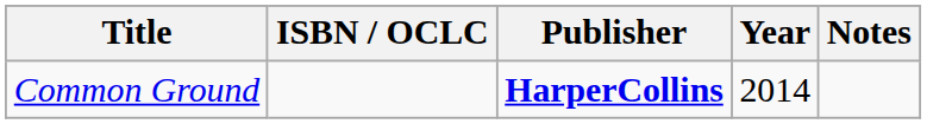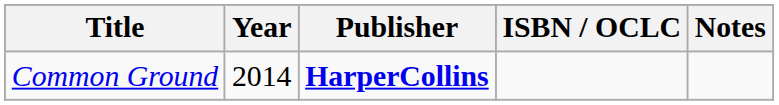 <table class="wikitable">
 <tr>
 <th>Title</th>
+<th>Year</th>
+<th>Publisher</th>
 <th>ISBN / OCLC</th>
-<th>Publisher</th>
-<th>Year</th>
 <th>Notes</th>
 </tr>
 <tr>
 <td><em><a href='#'>Common Ground</a></em></td>
+<td>2014</td>
+<td><strong><a href='#'>HarperCollins</a></strong></td>
 <td> </td>
-<td><strong><a href='#'>HarperCollins</a></strong></td>
-<td>2014</td>
 <td></td>
 </tr>
 </table>
